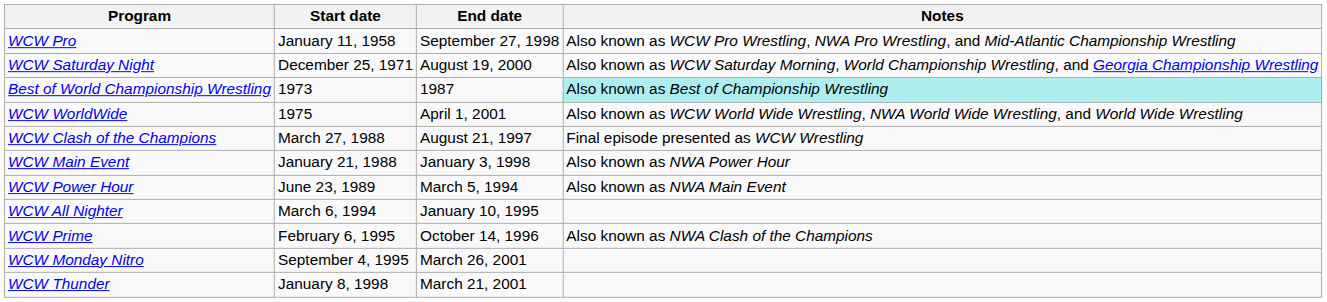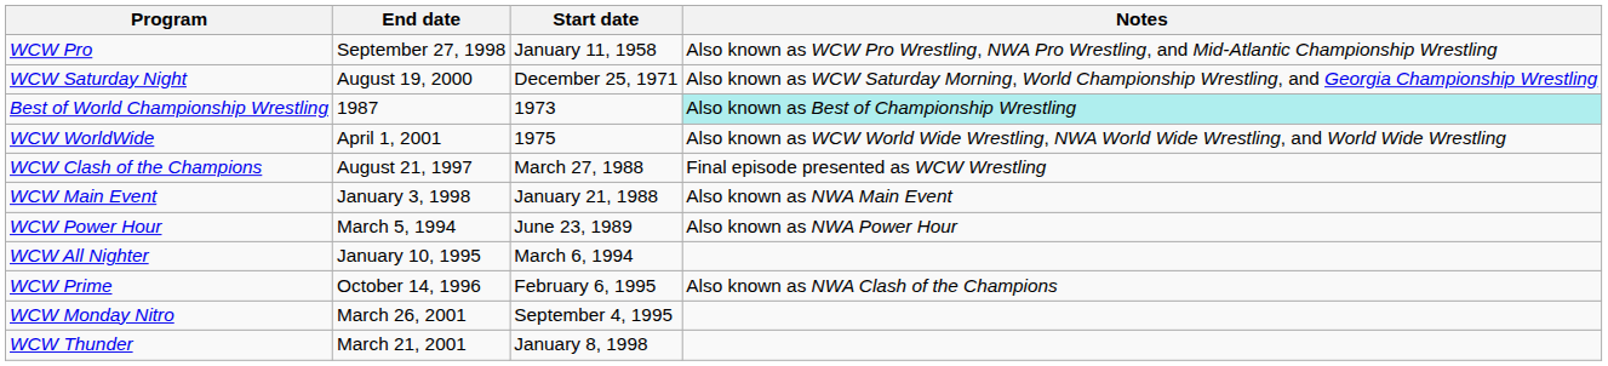 <table class="wikitable">
 <tr>
 <th>Program</th>
+<th>End date</th>
 <th>Start date</th>
-<th>End date</th>
 <th>Notes</th>
 </tr>
 <tr>
 <td><em><a href='#'>WCW Pro</a></em></td>
+<td>September 27, 1998</td>
 <td>January 11, 1958</td>
-<td>September 27, 1998</td>
 <td>Also known as <em>WCW Pro Wrestling</em>, <em>NWA Pro Wrestling</em>, and <em>Mid-Atlantic Championship Wrestling</em></td>
 </tr>
 <tr>
 <td><em><a href='#'>WCW Saturday Night</a></em></td>
+<td>August 19, 2000</td>
 <td>December 25, 1971</td>
-<td>August 19, 2000</td>
 <td>Also known as <em>WCW Saturday Morning</em>, <em>World Championship Wrestling</em>, and <em><a href='#'>Georgia Championship Wrestling</a></em></td>
 </tr>
 <tr>
 <td><em><a href='#'>Best of World Championship Wrestling</a></em></td>
+<td>1987</td>
 <td>1973</td>
-<td>1987</td>
 <td style="background: paleturquoise;">Also known as <em>Best of Championship Wrestling</em></td>
 </tr>
 <tr>
 <td><em><a href='#'>WCW WorldWide</a></em></td>
+<td>April 1, 2001</td>
 <td>1975</td>
-<td>April 1, 2001</td>
 <td>Also known as <em>WCW World Wide Wrestling</em>, <em>NWA World Wide Wrestling</em>, and <em>World Wide Wrestling</em></td>
 </tr>
 <tr>
 <td><em><a href='#'>WCW Clash of the Champions</a></em></td>
+<td>August 21, 1997</td>
 <td>March 27, 1988</td>
-<td>August 21, 1997</td>
 <td>Final episode presented as <em>WCW Wrestling</em></td>
 </tr>
 <tr>
 <td><em><a href='#'>WCW Main Event</a></em></td>
+<td>January 3, 1998</td>
 <td>January 21, 1988</td>
-<td>January 3, 1998</td>
+<td>Also known as <em>NWA Main Event</em></td>
+</tr>
+<tr>
+<td><em><a href='#'>WCW Power Hour</a></em></td>
+<td>March 5, 1994</td>
+<td>June 23, 1989</td>
 <td>Also known as <em>NWA Power Hour</em></td>
 </tr>
 <tr>
-<td><em><a href='#'>WCW Power Hour</a></em></td>
-<td>June 23, 1989</td>
-<td>March 5, 1994</td>
-<td>Also known as <em>NWA Main Event</em></td>
-</tr>
-<tr>
 <td><em><a href='#'>WCW All Nighter</a></em></td>
+<td>January 10, 1995</td>
 <td>March 6, 1994</td>
-<td>January 10, 1995</td>
 <td></td>
 </tr>
 <tr>
 <td><em><a href='#'>WCW Prime</a></em></td>
+<td>October 14, 1996</td>
 <td>February 6, 1995</td>
-<td>October 14, 1996</td>
 <td>Also known as <em>NWA Clash of the Champions</em></td>
 </tr>
 <tr>
 <td><em><a href='#'>WCW Monday Nitro</a></em></td>
+<td>March 26, 2001</td>
 <td>September 4, 1995</td>
-<td>March 26, 2001</td>
 <td></td>
 </tr>
 <tr>
 <td><em><a href='#'>WCW Thunder</a></em></td>
+<td>March 21, 2001</td>
 <td>January 8, 1998</td>
-<td>March 21, 2001</td>
 <td></td>
 </tr>
 </table>
